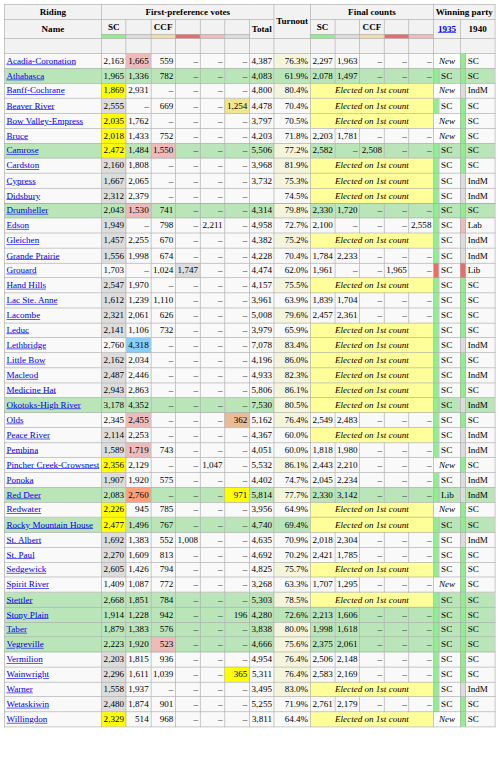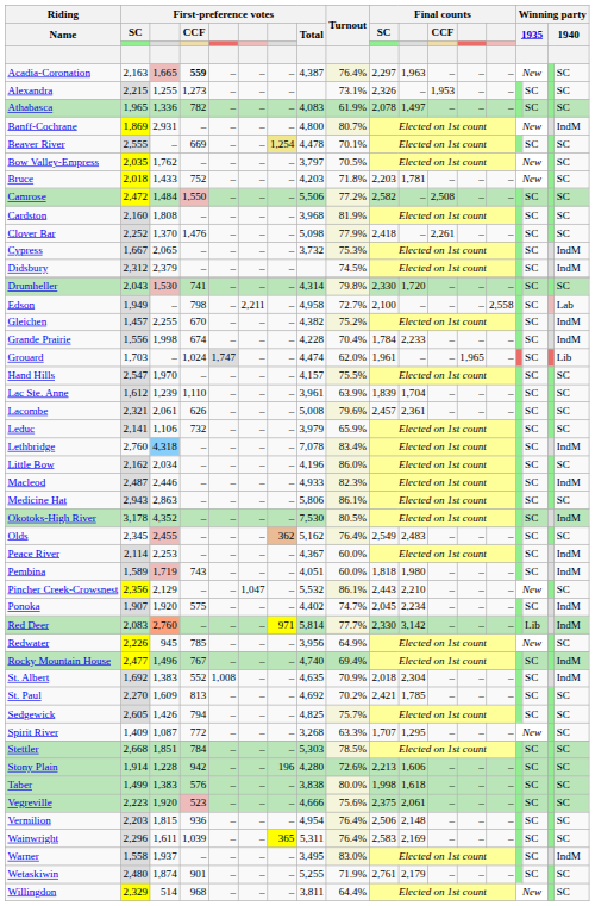 <table class="wikitable sortable mw-collapsible" style="text-align:right; font-size:90%">
 <tr>
 <th scope="col">Riding</th>
 <th scope="col" colspan="7">First-preference votes</th>
 <th rowspan="3" scope="col">Turnout<br></th>
 <th scope="col" colspan="5">Final counts</th>
 <th colspan="4" scope="col">Winning party</th>
 </tr>
 <tr>
 <th rowspan="2" scope="col">Name</th>
 <th scope="col">SC</th>
 <th scope="col"></th>
 <th scope="col">CCF</th>
 <th scope="col"></th>
 <th scope="col"></th>
 <th scope="col"></th>
 <th rowspan="2" scope="col">Total</th>
 <th scope="col">SC</th>
 <th scope="col"></th>
 <th scope="col">CCF</th>
 <th scope="col"></th>
 <th scope="col"></th>
 <th colspan="2" rowspan="2" scope="col"><a href='#'>1935</a></th>
 <th colspan="2" rowspan="2" scope="col">1940</th>
 </tr>
 <tr>
 <th scope="col" style="background-color:#90EE90;"></th>
 <th scope="col" style="background-color:#DCDCDC;"></th>
 <th scope="col" style="background-color:#EEDDAA;"></th>
 <th scope="col" style="background-color:#EA6D6A;"></th>
 <th scope="col" style="background-color:#EEBBBB;"></th>
 <th scope="col" style="background-color:#DCDCDC;"></th>
 <th scope="col" style="background-color:#90EE90;"></th>
 <th scope="col" style="background-color:#DCDCDC;"></th>
 <th scope="col" style="background-color:#EEDDAA;"></th>
 <th scope="col" style="background-color:#EA6D6A;"></th>
 <th scope="col" style="background-color:#EEBBBB;"></th>
 </tr>
 <tr>
 <th> </th>
 <th></th>
 <th></th>
 <th></th>
 <th></th>
 <th></th>
 <th></th>
 <th></th>
 <th></th>
 <th></th>
 <th></th>
 <th></th>
 <th></th>
 <th></th>
 <th colspan="2"></th>
 <th colspan="2"></th>
 </tr>
 <tr>
 <td style="text-align:left"><a href='#'>Acadia-Coronation</a></td>
 <td>2,163</td>
 <td style="background-color:#EEBBBB;">1,665</td>
-<td>559</td>
+<td><strong>559</strong></td>
 <td>–</td>
 <td>–</td>
 <td>–</td>
 <td>4,387</td>
-<td style="background-color:#F5F5DC;">76.3%</td>
+<td style="background-color:#F5F5DC;">76.4%</td>
 <td>2,297</td>
 <td>1,963</td>
 <td>–</td>
 <td>–</td>
 <td>–</td>
 <td colspan="2" style="background-color:#FFFFFF; text-align:center;"><em>New</em></td>
+<td style="background-color:#90EE90;"></td>
+<td style="text-align:left;">SC</td>
+</tr>
+<tr>
+<td style="text-align:left"><a href='#'>Alexandra</a></td>
+<td style="background-color:#DCDCDC;">2,215</td>
+<td>1,255</td>
+<td>1,273</td>
+<td>–</td>
+<td>–</td>
+<td>–</td>
+<td></td>
+<td>73.1%</td>
+<td>2,326</td>
+<td>–</td>
+<td>1,953</td>
+<td>–</td>
+<td>–</td>
+<td style="background-color:#90EE90;"></td>
+<td style="text-align:left;">SC</td>
 <td style="background-color:#90EE90;"></td>
 <td style="text-align:left;">SC</td>
 </tr>
 <tr style="background-color:#B9E5B9;">
 <td style="text-align:left"><a href='#'>Athabasca</a></td>
 <td>1,965</td>
 <td>1,336</td>
 <td>782</td>
 <td>–</td>
 <td>–</td>
 <td>–</td>
 <td>4,083</td>
 <td>61.9%</td>
 <td>2,078</td>
 <td>1,497</td>
 <td>–</td>
 <td>–</td>
 <td>–</td>
 <td style="background-color:#90EE90;"></td>
 <td style="text-align:left;">SC</td>
 <td style="background-color:#90EE90;"></td>
 <td style="text-align:left;">SC</td>
 </tr>
 <tr>
 <td style="text-align:left"><a href='#'>Banff-Cochrane</a></td>
 <td style="background-color:#FFFF00;">1,869</td>
 <td>2,931</td>
 <td>–</td>
 <td>–</td>
 <td>–</td>
 <td>–</td>
 <td>4,800</td>
-<td style="background-color:#F5F5DC;">80.4%</td>
+<td style="background-color:#F5F5DC;">80.7%</td>
 <td colspan="5" style="background-color:#FFFF99;text-align:center;"><em>Elected on 1st count</em></td>
 <td colspan="2" style="background-color:#FFFFFF; text-align:center;"><em>New</em></td>
 <td style="background-color:#DCDCDC;"></td>
 <td style="text-align:left;">IndM</td>
 </tr>
 <tr>
 <td style="text-align:left"><a href='#'>Beaver River</a></td>
 <td style="background-color:#DCDCDC;">2,555</td>
 <td>–</td>
 <td>669</td>
 <td>–</td>
 <td>–</td>
 <td style="background-color:#F0E68C;">1,254</td>
 <td>4,478</td>
-<td>70.4%</td>
+<td>70.1%</td>
 <td colspan="5" style="background-color:#FFFF99;text-align:center;"><em>Elected on 1st count</em></td>
 <td style="background-color:#90EE90;"></td>
 <td style="text-align:left;">SC</td>
 <td style="background-color:#90EE90;"></td>
 <td style="text-align:left;">SC</td>
 </tr>
 <tr>
 <td style="text-align:left"><a href='#'>Bow Valley-Empress</a></td>
 <td style="background-color:#FFFF00;">2,035</td>
 <td>1,762</td>
 <td>–</td>
 <td>–</td>
 <td>–</td>
 <td>–</td>
 <td>3,797</td>
 <td>70.5%</td>
 <td colspan="5" style="background-color:#FFFF99;text-align:center;"><em>Elected on 1st count</em></td>
 <td colspan="2" style="background-color:#FFFFFF; text-align:center;"><em>New</em></td>
 <td style="background-color:#90EE90;"></td>
 <td style="text-align:left;">SC</td>
 </tr>
 <tr>
 <td style="text-align:left"><a href='#'>Bruce</a></td>
 <td style="background-color:#FFFF00;">2,018</td>
 <td>1,433</td>
 <td>752</td>
 <td>–</td>
 <td>–</td>
 <td>–</td>
 <td>4,203</td>
 <td>71.8%</td>
 <td>2,203</td>
 <td>1,781</td>
 <td>–</td>
 <td>–</td>
 <td>–</td>
 <td colspan="2" style="background-color:#FFFFFF; text-align:center;"><em>New</em></td>
 <td style="background-color:#90EE90;"></td>
 <td style="text-align:left;">SC</td>
 </tr>
 <tr style="background-color:#B9E5B9;">
 <td style="text-align:left"><a href='#'>Camrose</a></td>
 <td style="background-color:#FFFF00;">2,472</td>
 <td>1,484</td>
 <td style="background-color:#EEBBBB;">1,550</td>
 <td>–</td>
 <td>–</td>
 <td>–</td>
 <td>5,506</td>
 <td style="background-color:#F5F5DC;">77.2%</td>
 <td>2,582</td>
 <td>–</td>
 <td>2,508</td>
 <td>–</td>
 <td>–</td>
 <td style="background-color:#90EE90;"></td>
 <td style="text-align:left;">SC</td>
 <td style="background-color:#90EE90;"></td>
 <td style="text-align:left;">SC</td>
 </tr>
 <tr>
 <td style="text-align:left"><a href='#'>Cardston</a></td>
 <td style="background-color:#DCDCDC;">2,160</td>
 <td>1,808</td>
 <td>–</td>
 <td>–</td>
 <td>–</td>
 <td>–</td>
 <td>3,968</td>
 <td style="background-color:#F5F5DC;">81.9%</td>
 <td colspan="5" style="background-color:#FFFF99;text-align:center;"><em>Elected on 1st count</em></td>
+<td style="background-color:#90EE90;"></td>
+<td style="text-align:left;">SC</td>
+<td style="background-color:#90EE90;"></td>
+<td style="text-align:left;">SC</td>
+</tr>
+<tr>
+<td style="text-align:left"><a href='#'>Clover Bar</a></td>
+<td style="background-color:#DCDCDC;">2,252</td>
+<td>1,370</td>
+<td>1,476</td>
+<td>–</td>
+<td>–</td>
+<td>–</td>
+<td>5,098</td>
+<td style="background-color:#F5F5DC;">77.9%</td>
+<td>2,418</td>
+<td>–</td>
+<td>2,261</td>
+<td>–</td>
+<td>–</td>
 <td style="background-color:#90EE90;"></td>
 <td style="text-align:left;">SC</td>
 <td style="background-color:#90EE90;"></td>
 <td style="text-align:left;">SC</td>
 </tr>
 <tr>
 <td style="text-align:left"><a href='#'>Cypress</a></td>
 <td style="background-color:#DCDCDC;">1,667</td>
 <td>2,065</td>
 <td>–</td>
 <td>–</td>
 <td>–</td>
 <td>–</td>
 <td>3,732</td>
 <td style="background-color:#F5F5DC;">75.3%</td>
 <td colspan="5" style="background-color:#FFFF99;text-align:center;"><em>Elected on 1st count</em></td>
 <td style="background-color:#90EE90;"></td>
 <td style="text-align:left;">SC</td>
 <td style="background-color:#DCDCDC;"></td>
 <td style="text-align:left;">IndM</td>
 </tr>
 <tr>
 <td style="text-align:left"><a href='#'>Didsbury</a></td>
 <td style="background-color:#DCDCDC;">2,312</td>
 <td>2,379</td>
 <td>–</td>
 <td>–</td>
 <td>–</td>
 <td>–</td>
 <td></td>
 <td>74.5%</td>
 <td colspan="5" style="background-color:#FFFF99;text-align:center;"><em>Elected on 1st count</em></td>
 <td style="background-color:#90EE90;"></td>
 <td style="text-align:left;">SC</td>
 <td style="background-color:#DCDCDC;"></td>
 <td style="text-align:left;">IndM</td>
 </tr>
 <tr style="background-color:#B9E5B9;">
 </tr>
 <tr style="background-color:#B9E5B9;">
 <td style="text-align:left"><a href='#'>Drumheller</a></td>
 <td>2,043</td>
 <td style="background-color:#EEBBBB;">1,530</td>
 <td>741</td>
 <td>–</td>
 <td>–</td>
 <td>–</td>
 <td>4,314</td>
 <td style="background-color:#F5F5DC;">79.8%</td>
 <td>2,330</td>
 <td>1,720</td>
 <td>–</td>
 <td>–</td>
 <td>–</td>
 <td style="background-color:#90EE90;"></td>
 <td style="text-align:left;">SC</td>
 <td style="background-color:#90EE90;"></td>
 <td style="text-align:left;">SC</td>
 </tr>
 <tr>
 <td style="text-align:left"><a href='#'>Edson</a></td>
 <td style="background-color:#DCDCDC;">1,949</td>
 <td>–</td>
 <td>798</td>
 <td>–</td>
 <td>2,211</td>
 <td>–</td>
 <td>4,958</td>
 <td>72.7%</td>
 <td>2,100</td>
 <td>–</td>
 <td>–</td>
 <td>–</td>
 <td>2,558</td>
 <td style="background-color:#90EE90;"></td>
 <td style="text-align:left;">SC</td>
 <td style="background-color:#EEBBBB;"></td>
 <td style="text-align:left;">Lab</td>
 </tr>
 <tr>
 <td style="text-align:left"><a href='#'>Gleichen</a></td>
 <td style="background-color:#DCDCDC;">1,457</td>
 <td>2,255</td>
 <td>670</td>
 <td>–</td>
 <td>–</td>
 <td>–</td>
 <td>4,382</td>
 <td style="background-color:#F5F5DC;">75.2%</td>
 <td colspan="5" style="background-color:#FFFF99;text-align:center;"><em>Elected on 1st count</em></td>
 <td style="background-color:#90EE90;"></td>
 <td style="text-align:left;">SC</td>
 <td style="background-color:#DCDCDC;"></td>
 <td style="text-align:left;">IndM</td>
 </tr>
 <tr>
 <td style="text-align:left"><a href='#'>Grande Prairie</a></td>
 <td style="background-color:#DCDCDC;">1,556</td>
 <td>1,998</td>
 <td>674</td>
 <td>–</td>
 <td>–</td>
 <td>–</td>
 <td>4,228</td>
 <td>70.4%</td>
 <td>1,784</td>
 <td>2,233</td>
 <td>–</td>
 <td>–</td>
 <td>–</td>
 <td style="background-color:#90EE90;"></td>
 <td style="text-align:left;">SC</td>
 <td style="background-color:#DCDCDC;"></td>
 <td style="text-align:left;">IndM</td>
 </tr>
 <tr>
 <td style="text-align:left"><a href='#'>Grouard</a></td>
 <td>1,703</td>
 <td>–</td>
 <td>1,024</td>
 <td style="background-color:#DCDCDC;">1,747</td>
 <td>–</td>
 <td>–</td>
 <td>4,474</td>
 <td>62.0%</td>
 <td>1,961</td>
 <td>–</td>
 <td>–</td>
 <td>1,965</td>
 <td>–</td>
 <td style="background-color:#EA6D6A;"></td>
 <td style="text-align:left;">SC</td>
 <td style="background-color:#EA6D6A;"></td>
 <td style="text-align:left;">Lib</td>
 </tr>
 <tr>
 <td style="text-align:left"><a href='#'>Hand Hills</a></td>
 <td style="background-color:#DCDCDC;">2,547</td>
 <td>1,970</td>
 <td>–</td>
 <td>–</td>
 <td>–</td>
 <td>–</td>
 <td>4,157</td>
 <td style="background-color:#F5F5DC;">75.5%</td>
 <td colspan="5" style="background-color:#FFFF99;text-align:center;"><em>Elected on 1st count</em></td>
 <td style="background-color:#90EE90;"></td>
 <td style="text-align:left;">SC</td>
 <td style="background-color:#90EE90;"></td>
 <td style="text-align:left;">SC</td>
 </tr>
 <tr>
 <td style="text-align:left"><a href='#'>Lac Ste. Anne</a></td>
 <td style="background-color:#DCDCDC;">1,612</td>
 <td>1,239</td>
 <td>1,110</td>
 <td>–</td>
 <td>–</td>
 <td>–</td>
 <td>3,961</td>
 <td>63.9%</td>
 <td>1,839</td>
 <td>1,704</td>
 <td>–</td>
 <td>–</td>
 <td>–</td>
 <td style="background-color:#90EE90;"></td>
 <td style="text-align:left;">SC</td>
 <td style="background-color:#90EE90;"></td>
 <td style="text-align:left;">SC</td>
 </tr>
 <tr>
 <td style="text-align:left"><a href='#'>Lacombe</a></td>
 <td style="background-color:#DCDCDC;">2,321</td>
 <td>2,061</td>
 <td>626</td>
 <td>–</td>
 <td>–</td>
 <td>–</td>
 <td>5,008</td>
 <td style="background-color:#F5F5DC;">79.6%</td>
 <td>2,457</td>
 <td>2,361</td>
 <td>–</td>
 <td>–</td>
 <td>–</td>
 <td style="background-color:#90EE90;"></td>
 <td style="text-align:left;">SC</td>
 <td style="background-color:#90EE90;"></td>
 <td style="text-align:left;">SC</td>
 </tr>
 <tr>
 <td style="text-align:left"><a href='#'>Leduc</a></td>
 <td style="background-color:#DCDCDC;">2,141</td>
 <td>1,106</td>
 <td>732</td>
 <td>–</td>
 <td>–</td>
 <td>–</td>
 <td>3,979</td>
 <td>65.9%</td>
 <td colspan="5" style="background-color:#FFFF99;text-align:center;"><em>Elected on 1st count</em></td>
 <td style="background-color:#90EE90;"></td>
 <td style="text-align:left;">SC</td>
 <td style="background-color:#90EE90;"></td>
 <td style="text-align:left;">SC</td>
 </tr>
 <tr>
 <td style="text-align:left"><a href='#'>Lethbridge</a></td>
 <td>2,760</td>
 <td style="background-color:#87CEFA;">4,318</td>
 <td>–</td>
 <td>–</td>
 <td>–</td>
 <td>–</td>
 <td>7,078</td>
 <td style="background-color:#F5F5DC;">83.4%</td>
 <td colspan="5" style="background-color:#FFFF99;text-align:center;"><em>Elected on 1st count</em></td>
 <td style="background-color:#90EE90;"></td>
 <td style="text-align:left;">SC</td>
 <td style="background-color:#DCDCDC;"></td>
 <td style="text-align:left;">IndM</td>
 </tr>
 <tr>
 <td style="text-align:left"><a href='#'>Little Bow</a></td>
 <td style="background-color:#DCDCDC;">2,162</td>
 <td>2,034</td>
 <td>–</td>
 <td>–</td>
 <td>–</td>
 <td>–</td>
 <td>4,196</td>
 <td style="background-color:#F5F5DC;">86.0%</td>
 <td colspan="5" style="background-color:#FFFF99;text-align:center;"><em>Elected on 1st count</em></td>
 <td style="background-color:#90EE90;"></td>
 <td style="text-align:left;">SC</td>
 <td style="background-color:#90EE90;"></td>
 <td style="text-align:left;">SC</td>
 </tr>
 <tr>
 <td style="text-align:left"><a href='#'>Macleod</a></td>
 <td style="background-color:#DCDCDC;">2,487</td>
 <td>2,446</td>
 <td>–</td>
 <td>–</td>
 <td>–</td>
 <td>–</td>
 <td>4,933</td>
 <td style="background-color:#F5F5DC;">82.3%</td>
 <td colspan="5" style="background-color:#FFFF99;text-align:center;"><em>Elected on 1st count</em></td>
 <td style="background-color:#90EE90;"></td>
 <td style="text-align:left;">SC</td>
 <td style="background-color:#90EE90;"></td>
 <td style="text-align:left;">IndM</td>
 </tr>
 <tr>
 <td style="text-align:left"><a href='#'>Medicine Hat</a></td>
 <td style="background-color:#DCDCDC;">2,943</td>
 <td>2,863</td>
 <td>–</td>
 <td>–</td>
 <td>–</td>
 <td>–</td>
 <td>5,806</td>
 <td style="background-color:#F5F5DC;">86.1%</td>
 <td colspan="5" style="background-color:#FFFF99;text-align:center;"><em>Elected on 1st count</em></td>
 <td style="background-color:#90EE90;"></td>
 <td style="text-align:left;">SC</td>
 <td style="background-color:#90EE90;"></td>
 <td style="text-align:left;">SC</td>
 </tr>
 <tr style="background-color:#B9E5B9;">
 <td style="text-align:left"><a href='#'>Okotoks-High River</a></td>
 <td>3,178</td>
 <td>4,352</td>
 <td>–</td>
 <td>–</td>
 <td>–</td>
 <td>–</td>
 <td>7,530</td>
 <td style="background-color:#F5F5DC;">80.5%</td>
 <td colspan="5" style="background-color:#FFFF99;text-align:center;"><em>Elected on 1st count</em></td>
 <td style="background-color:#90EE90;"></td>
 <td style="text-align:left;">SC</td>
 <td style="background-color:#DCDCDC;"></td>
 <td style="text-align:left;">IndM</td>
 </tr>
 <tr>
 <td style="text-align:left"><a href='#'>Olds</a></td>
 <td>2,345</td>
 <td style="background-color:#EEBBBB;">2,455</td>
 <td>–</td>
 <td>–</td>
 <td>–</td>
 <td style="background-color:#EABB94;">362</td>
 <td>5,162</td>
 <td style="background-color:#F5F5DC;">76.4%</td>
 <td>2,549</td>
 <td>2,483</td>
 <td>–</td>
 <td>–</td>
 <td>–</td>
 <td style="background-color:#90EE90;"></td>
 <td style="text-align:left;">SC</td>
 <td style="background-color:#90EE90;"></td>
 <td style="text-align:left;">SC</td>
 </tr>
 <tr>
 <td style="text-align:left"><a href='#'>Peace River</a></td>
 <td style="background-color:#DCDCDC;">2,114</td>
 <td>2,253</td>
 <td>–</td>
 <td>–</td>
 <td>–</td>
 <td>–</td>
 <td>4,367</td>
 <td>60.0%</td>
 <td colspan="5" style="background-color:#FFFF99;text-align:center;"><em>Elected on 1st count</em></td>
 <td style="background-color:#90EE90;"></td>
 <td style="text-align:left;">SC</td>
 <td style="background-color:#DCDCDC;"></td>
 <td style="text-align:left;">IndM</td>
 </tr>
 <tr>
 <td style="text-align:left"><a href='#'>Pembina</a></td>
 <td style="background-color:#DCDCDC;">1,589</td>
 <td style="background-color:#EEBBBB;">1,719</td>
 <td>743</td>
 <td>–</td>
 <td>–</td>
 <td>–</td>
 <td>4,051</td>
 <td>60.0%</td>
 <td>1,818</td>
 <td>1,980</td>
 <td>–</td>
 <td>–</td>
 <td>–</td>
 <td style="background-color:#90EE90;"></td>
 <td style="text-align:left;">SC</td>
 <td style="background-color:#DCDCDC;"></td>
 <td style="text-align:left;">IndM</td>
 </tr>
 <tr>
 <td style="text-align:left"><a href='#'>Pincher Creek-Crowsnest</a></td>
 <td style="background-color:#FFFF00;">2,356</td>
 <td>2,129</td>
 <td>–</td>
 <td>–</td>
 <td>1,047</td>
 <td>–</td>
 <td>5,532</td>
 <td style="background-color:#F5F5DC;">86.1%</td>
 <td>2,443</td>
 <td>2,210</td>
 <td>–</td>
 <td>–</td>
 <td>–</td>
 <td colspan="2" style="background-color:#FFFFFF; text-align:center;"><em>New</em></td>
 <td style="background-color:#90EE90;"></td>
 <td style="text-align:left;">SC</td>
 </tr>
 <tr>
 <td style="text-align:left"><a href='#'>Ponoka</a></td>
 <td style="background-color:#DCDCDC;">1,907</td>
 <td>1,920</td>
 <td>575</td>
 <td>–</td>
 <td>–</td>
 <td>–</td>
 <td>4,402</td>
 <td>74.7%</td>
 <td>2,045</td>
 <td>2,234</td>
 <td>–</td>
 <td>–</td>
 <td>–</td>
 <td style="background-color:#90EE90;"></td>
 <td style="text-align:left;">SC</td>
 <td style="background-color:#DCDCDC;"></td>
 <td style="text-align:left;">IndM</td>
 </tr>
 <tr style="background-color:#B9E5B9;">
 <td style="text-align:left"><a href='#'>Red Deer</a></td>
 <td>2,083</td>
 <td style="background-color:#FFA07A;">2,760</td>
 <td>–</td>
 <td>–</td>
 <td>–</td>
 <td style="background-color:#FFFF00;">971</td>
 <td>5,814</td>
 <td style="background-color:#F5F5DC;">77.7%</td>
 <td>2,330</td>
 <td>3,142</td>
 <td>–</td>
 <td>–</td>
 <td>–</td>
 <td style="background-color:#90EE90;"></td>
 <td style="text-align:left;">Lib</td>
 <td style="background-color:#DCDCDC;"></td>
 <td style="text-align:left;">IndM</td>
 </tr>
 <tr>
 <td style="text-align:left"><a href='#'>Redwater</a></td>
 <td style="background-color:#FFFF00;">2,226</td>
 <td>945</td>
 <td>785</td>
 <td>–</td>
 <td>–</td>
 <td>–</td>
 <td>3,956</td>
 <td>64.9%</td>
 <td colspan="5" style="background-color:#FFFF99;text-align:center;"><em>Elected on 1st count</em></td>
 <td colspan="2" style="background-color:#FFFFFF; text-align:center;"><em>New</em></td>
 <td style="background-color:#90EE90;"></td>
 <td style="text-align:left;">SC</td>
 </tr>
 <tr style="background-color:#B9E5B9;">
 <td style="text-align:left"><a href='#'>Rocky Mountain House</a></td>
 <td style="background-color:#FFFF00;">2,477</td>
 <td>1,496</td>
 <td>767</td>
 <td>–</td>
 <td>–</td>
 <td>–</td>
 <td>4,740</td>
 <td>69.4%</td>
 <td colspan="5" style="background-color:#FFFF99;text-align:center;"><em>Elected on 1st count</em></td>
 <td style="background-color:#90EE90;"></td>
 <td style="text-align:left;">SC</td>
 <td style="background-color:#90EE90;"></td>
-<td style="text-align:left;">SC</td>
+<td style="text-align:left;">IndM</td>
 </tr>
 <tr>
 <td style="text-align:left"><a href='#'>St. Albert</a></td>
 <td style="background-color:#DCDCDC;">1,692</td>
 <td>1,383</td>
 <td>552</td>
 <td>1,008</td>
 <td>–</td>
 <td>–</td>
 <td>4,635</td>
 <td>70.9%</td>
 <td>2,018</td>
 <td>2,304</td>
 <td>–</td>
 <td>–</td>
 <td>–</td>
 <td style="background-color:#90EE90;"></td>
 <td style="text-align:left;">SC</td>
 <td style="background-color:#DCDCDC;"></td>
 <td style="text-align:left;">IndM</td>
 </tr>
 <tr>
 <td style="text-align:left"><a href='#'>St. Paul</a></td>
 <td style="background-color:#DCDCDC;">2,270</td>
 <td>1,609</td>
 <td>813</td>
 <td>–</td>
 <td>–</td>
 <td>–</td>
 <td>4,692</td>
 <td>70.2%</td>
 <td>2,421</td>
 <td>1,785</td>
 <td>–</td>
 <td>–</td>
 <td>–</td>
 <td style="background-color:#90EE90;"></td>
 <td style="text-align:left;">SC</td>
 <td style="background-color:#90EE90;"></td>
 <td style="text-align:left;">SC</td>
 </tr>
 <tr>
 <td style="text-align:left"><a href='#'>Sedgewick</a></td>
 <td style="background-color:#DCDCDC;">2,605</td>
 <td>1,426</td>
 <td>794</td>
 <td>–</td>
 <td>–</td>
 <td>–</td>
 <td>4,825</td>
 <td style="background-color:#F5F5DC;">75.7%</td>
 <td colspan="5" style="background-color:#FFFF99;text-align:center;"><em>Elected on 1st count</em></td>
 <td style="background-color:#90EE90;"></td>
 <td style="text-align:left;">SC</td>
 <td style="background-color:#90EE90;"></td>
 <td style="text-align:left;">SC</td>
 </tr>
 <tr>
 <td style="text-align:left"><a href='#'>Spirit River</a></td>
 <td>1,409</td>
 <td>1,087</td>
 <td>772</td>
 <td>–</td>
 <td>–</td>
 <td>–</td>
 <td>3,268</td>
 <td>63.3%</td>
 <td>1,707</td>
 <td>1,295</td>
 <td>–</td>
 <td>–</td>
 <td>–</td>
 <td colspan="2" style="background-color:#FFFFFF; text-align:center;"><em>New</em></td>
 <td style="background-color:#90EE90;"></td>
 <td style="text-align:left;">SC</td>
 </tr>
 <tr style="background-color:#B9E5B9;">
 <td style="text-align:left"><a href='#'>Stettler</a></td>
 <td>2,668</td>
 <td>1,851</td>
 <td>784</td>
 <td>–</td>
 <td>–</td>
 <td>–</td>
 <td>5,303</td>
 <td style="background-color:#F5F5DC;">78.5%</td>
 <td colspan="5" style="background-color:#FFFF99;text-align:center;"><em>Elected on 1st count</em></td>
 <td style="background-color:#90EE90;"></td>
 <td style="text-align:left;">SC</td>
 <td style="background-color:#90EE90;"></td>
 <td style="text-align:left;">SC</td>
 </tr>
 <tr style="background-color:#B9E5B9;">
 <td style="text-align:left"><a href='#'>Stony Plain</a></td>
 <td>1,914</td>
 <td>1,228</td>
 <td>942</td>
 <td>–</td>
 <td>–</td>
 <td>196</td>
 <td>4,280</td>
 <td>72.6%</td>
 <td>2,213</td>
 <td>1,606</td>
 <td>–</td>
 <td>–</td>
 <td>–</td>
 <td style="background-color:#90EE90;"></td>
 <td style="text-align:left;">SC</td>
 <td style="background-color:#90EE90;"></td>
 <td style="text-align:left;">SC</td>
 </tr>
 <tr style="background-color:#B9E5B9;">
 <td style="text-align:left"><a href='#'>Taber</a></td>
-<td>1,879</td>
+<td>1,499</td>
 <td>1,383</td>
 <td>576</td>
 <td>–</td>
 <td>–</td>
 <td>–</td>
 <td>3,838</td>
 <td style="background-color:#F5F5DC;">80.0%</td>
 <td>1,998</td>
 <td>1,618</td>
 <td>–</td>
 <td>–</td>
 <td>–</td>
 <td style="background-color:#90EE90;"></td>
 <td style="text-align:left;">SC</td>
 <td style="background-color:#90EE90;"></td>
 <td style="text-align:left;">SC</td>
 </tr>
 <tr style="background-color:#B9E5B9;">
 <td style="text-align:left"><a href='#'>Vegreville</a></td>
 <td>2,223</td>
 <td>1,920</td>
 <td style="background-color:#EEBBBB;">523</td>
 <td>–</td>
 <td>–</td>
 <td>–</td>
 <td>4,666</td>
 <td style="background-color:#F5F5DC;">75.6%</td>
 <td>2,375</td>
 <td>2,061</td>
 <td>–</td>
 <td>–</td>
 <td>–</td>
 <td style="background-color:#90EE90;"></td>
 <td style="text-align:left;">SC</td>
 <td style="background-color:#90EE90;"></td>
 <td style="text-align:left;">SC</td>
 </tr>
 <tr>
 <td style="text-align:left"><a href='#'>Vermilion</a></td>
 <td style="background-color:#DCDCDC;">2,203</td>
 <td>1,815</td>
 <td>936</td>
 <td>–</td>
 <td>–</td>
 <td>–</td>
 <td>4,954</td>
 <td style="background-color:#F5F5DC;">76.4%</td>
 <td>2,506</td>
 <td>2,148</td>
 <td>–</td>
 <td>–</td>
 <td>–</td>
 <td style="background-color:#90EE90;"></td>
 <td style="text-align:left;">SC</td>
 <td style="background-color:#90EE90;"></td>
 <td style="text-align:left;">SC</td>
 </tr>
 <tr>
 <td style="text-align:left"><a href='#'>Wainwright</a></td>
 <td style="background-color:#DCDCDC;">2,296</td>
 <td>1,611</td>
 <td>1,039</td>
 <td>–</td>
 <td>–</td>
 <td style="background-color:#FFFF00;">365</td>
 <td>5,311</td>
 <td style="background-color:#F5F5DC;">76.4%</td>
 <td>2,583</td>
 <td>2,169</td>
 <td>–</td>
 <td>–</td>
 <td>–</td>
 <td style="background-color:#90EE90;"></td>
 <td style="text-align:left;">SC</td>
 <td style="background-color:#90EE90;"></td>
 <td style="text-align:left;">SC</td>
 </tr>
 <tr>
 <td style="text-align:left"><a href='#'>Warner</a></td>
 <td style="background-color:#DCDCDC;">1,558</td>
 <td>1,937</td>
 <td>–</td>
 <td>–</td>
 <td>–</td>
 <td>–</td>
 <td>3,495</td>
 <td style="background-color:#F5F5DC;">83.0%</td>
 <td colspan="5" style="background-color:#FFFF99;text-align:center;"><em>Elected on 1st count</em></td>
 <td style="background-color:#90EE90;"></td>
 <td style="text-align:left;">SC</td>
 <td style="background-color:#DCDCDC;"></td>
 <td style="text-align:left;">IndM</td>
 </tr>
 <tr>
 <td style="text-align:left"><a href='#'>Wetaskiwin</a></td>
 <td style="background-color:#DCDCDC;">2,480</td>
 <td>1,874</td>
 <td>901</td>
 <td>–</td>
 <td>–</td>
 <td>–</td>
 <td>5,255</td>
 <td>71.9%</td>
 <td>2,761</td>
 <td>2,179</td>
 <td>–</td>
 <td>–</td>
 <td>–</td>
 <td style="background-color:#90EE90;"></td>
 <td style="text-align:left;">SC</td>
 <td style="background-color:#90EE90;"></td>
 <td style="text-align:left;">SC</td>
 </tr>
 <tr>
 <td style="text-align:left"><a href='#'>Willingdon</a></td>
 <td style="background-color:#FFFF00;">2,329</td>
 <td>514</td>
 <td>968</td>
 <td>–</td>
 <td>–</td>
 <td>–</td>
 <td>3,811</td>
 <td>64.4%</td>
 <td colspan="5" style="background-color:#FFFF99;text-align:center;"><em>Elected on 1st count</em></td>
 <td colspan="2" style="background-color:#FFFFFF; text-align:center;"><em>New</em></td>
 <td style="background-color:#90EE90;"></td>
 <td style="text-align:left;">SC</td>
 </tr>
 </table>
